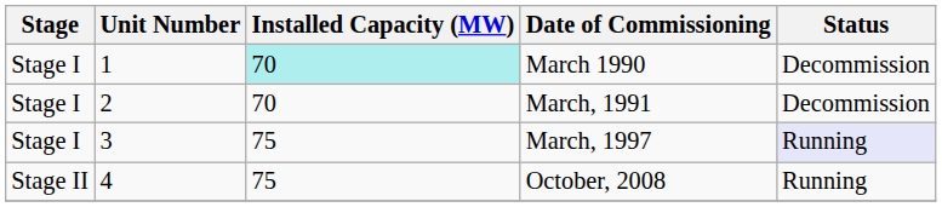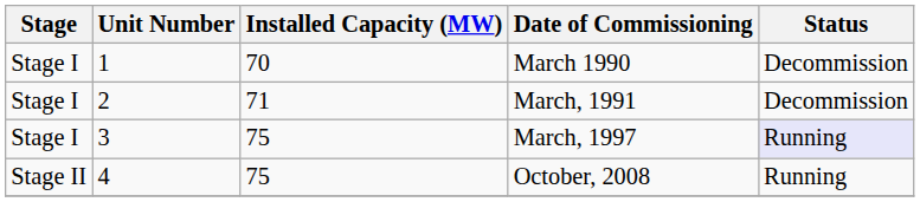 <table class="sortable wikitable">
 <tr>
 <th>Stage</th>
 <th>Unit Number</th>
 <th>Installed Capacity (<a href='#'>MW</a>)</th>
 <th>Date of Commissioning</th>
 <th>Status</th>
 </tr>
 <tr>
 <td>Stage I</td>
 <td>1</td>
-<td style="background: paleturquoise;">70</td>
+<td>70</td>
 <td>March 1990</td>
 <td>Decommission</td>
 </tr>
 <tr>
 <td>Stage I</td>
 <td>2</td>
-<td>70</td>
+<td>71</td>
 <td>March, 1991</td>
 <td>Decommission</td>
 </tr>
 <tr>
 <td>Stage I</td>
 <td>3</td>
 <td>75</td>
 <td>March, 1997</td>
 <td style="background: lavender;">Running</td>
 </tr>
 <tr>
 <td>Stage II</td>
 <td>4</td>
 <td>75</td>
 <td>October, 2008</td>
 <td>Running</td>
 </tr>
 <tr>
 </tr>
 </table>
